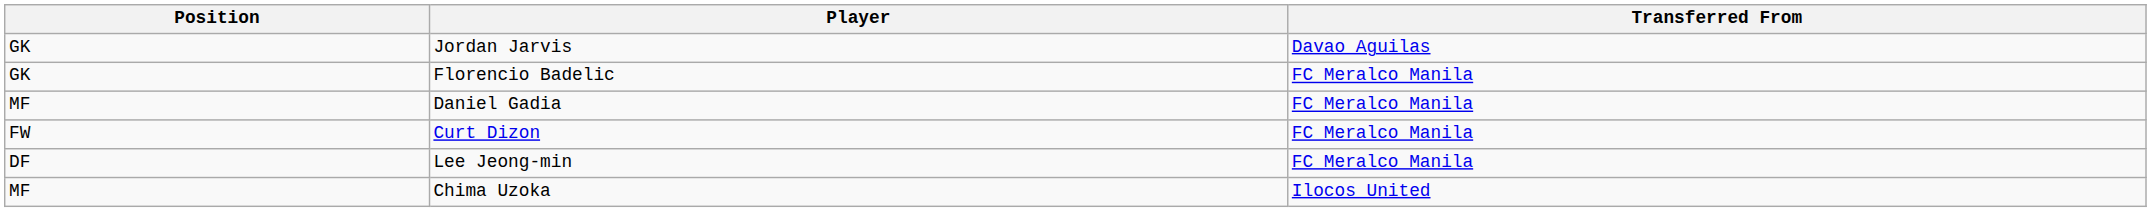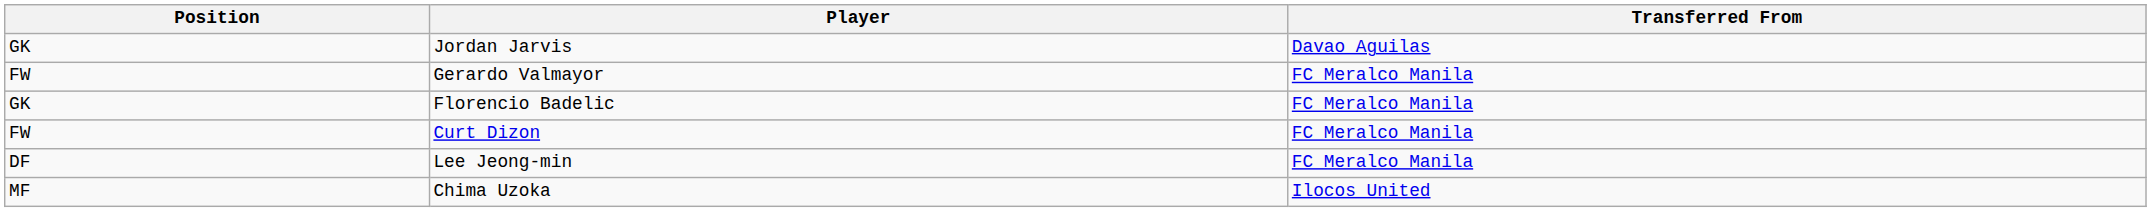 <table class="wikitable sortable" style="width:75%; text-align:center; font-size:95%; text-align:left;">
 <tr>
 <th><strong>Position</strong></th>
 <th><strong>Player</strong></th>
 <th><strong>Transferred From</strong></th>
 </tr>
 <tr>
 <td>GK</td>
 <td> Jordan Jarvis</td>
 <td> <a href='#'>Davao Aguilas</a></td>
 </tr>
 <tr>
-<td>GK</td>
-<td> Florencio Badelic</td>
+<td>FW</td>
+<td> Gerardo Valmayor</td>
 <td> <a href='#'>FC Meralco Manila</a></td>
 </tr>
 <tr>
-<td>MF</td>
-<td> Daniel Gadia</td>
+<td>GK</td>
+<td> Florencio Badelic</td>
 <td> <a href='#'>FC Meralco Manila</a></td>
 </tr>
 <tr>
 <td>FW</td>
 <td> <a href='#'>Curt Dizon</a></td>
 <td> <a href='#'>FC Meralco Manila</a></td>
 </tr>
 <tr>
 <td>DF</td>
 <td> Lee Jeong-min</td>
 <td> <a href='#'>FC Meralco Manila</a></td>
 </tr>
 <tr>
 <td>MF</td>
 <td> Chima Uzoka</td>
 <td> <a href='#'>Ilocos United</a></td>
 </tr>
 </table>
